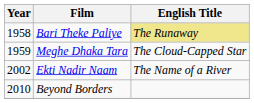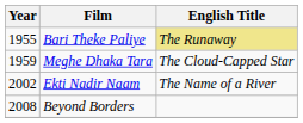 <table class="wikitable sortable">
 <tr>
 <th>Year</th>
 <th>Film</th>
 <th>English Title</th>
 </tr>
 <tr>
-<td>1958</td>
+<td>1955</td>
 <td><em><a href='#'>Bari Theke Paliye</a></em></td>
 <td style="background: khaki;"><em>The Runaway</em></td>
 </tr>
 <tr>
 <td>1959</td>
 <td><em><a href='#'>Meghe Dhaka Tara</a></em></td>
 <td><em> The Cloud-Capped Star</em></td>
 </tr>
 <tr>
 <td>2002</td>
 <td><em><a href='#'>Ekti Nadir Naam</a></em></td>
 <td><em> The Name of a River</em></td>
 </tr>
 <tr>
-<td>2010</td>
+<td>2008</td>
 <td><em>Beyond Borders</em></td>
 <td></td>
 </tr>
 <tr>
 </tr>
 </table>
